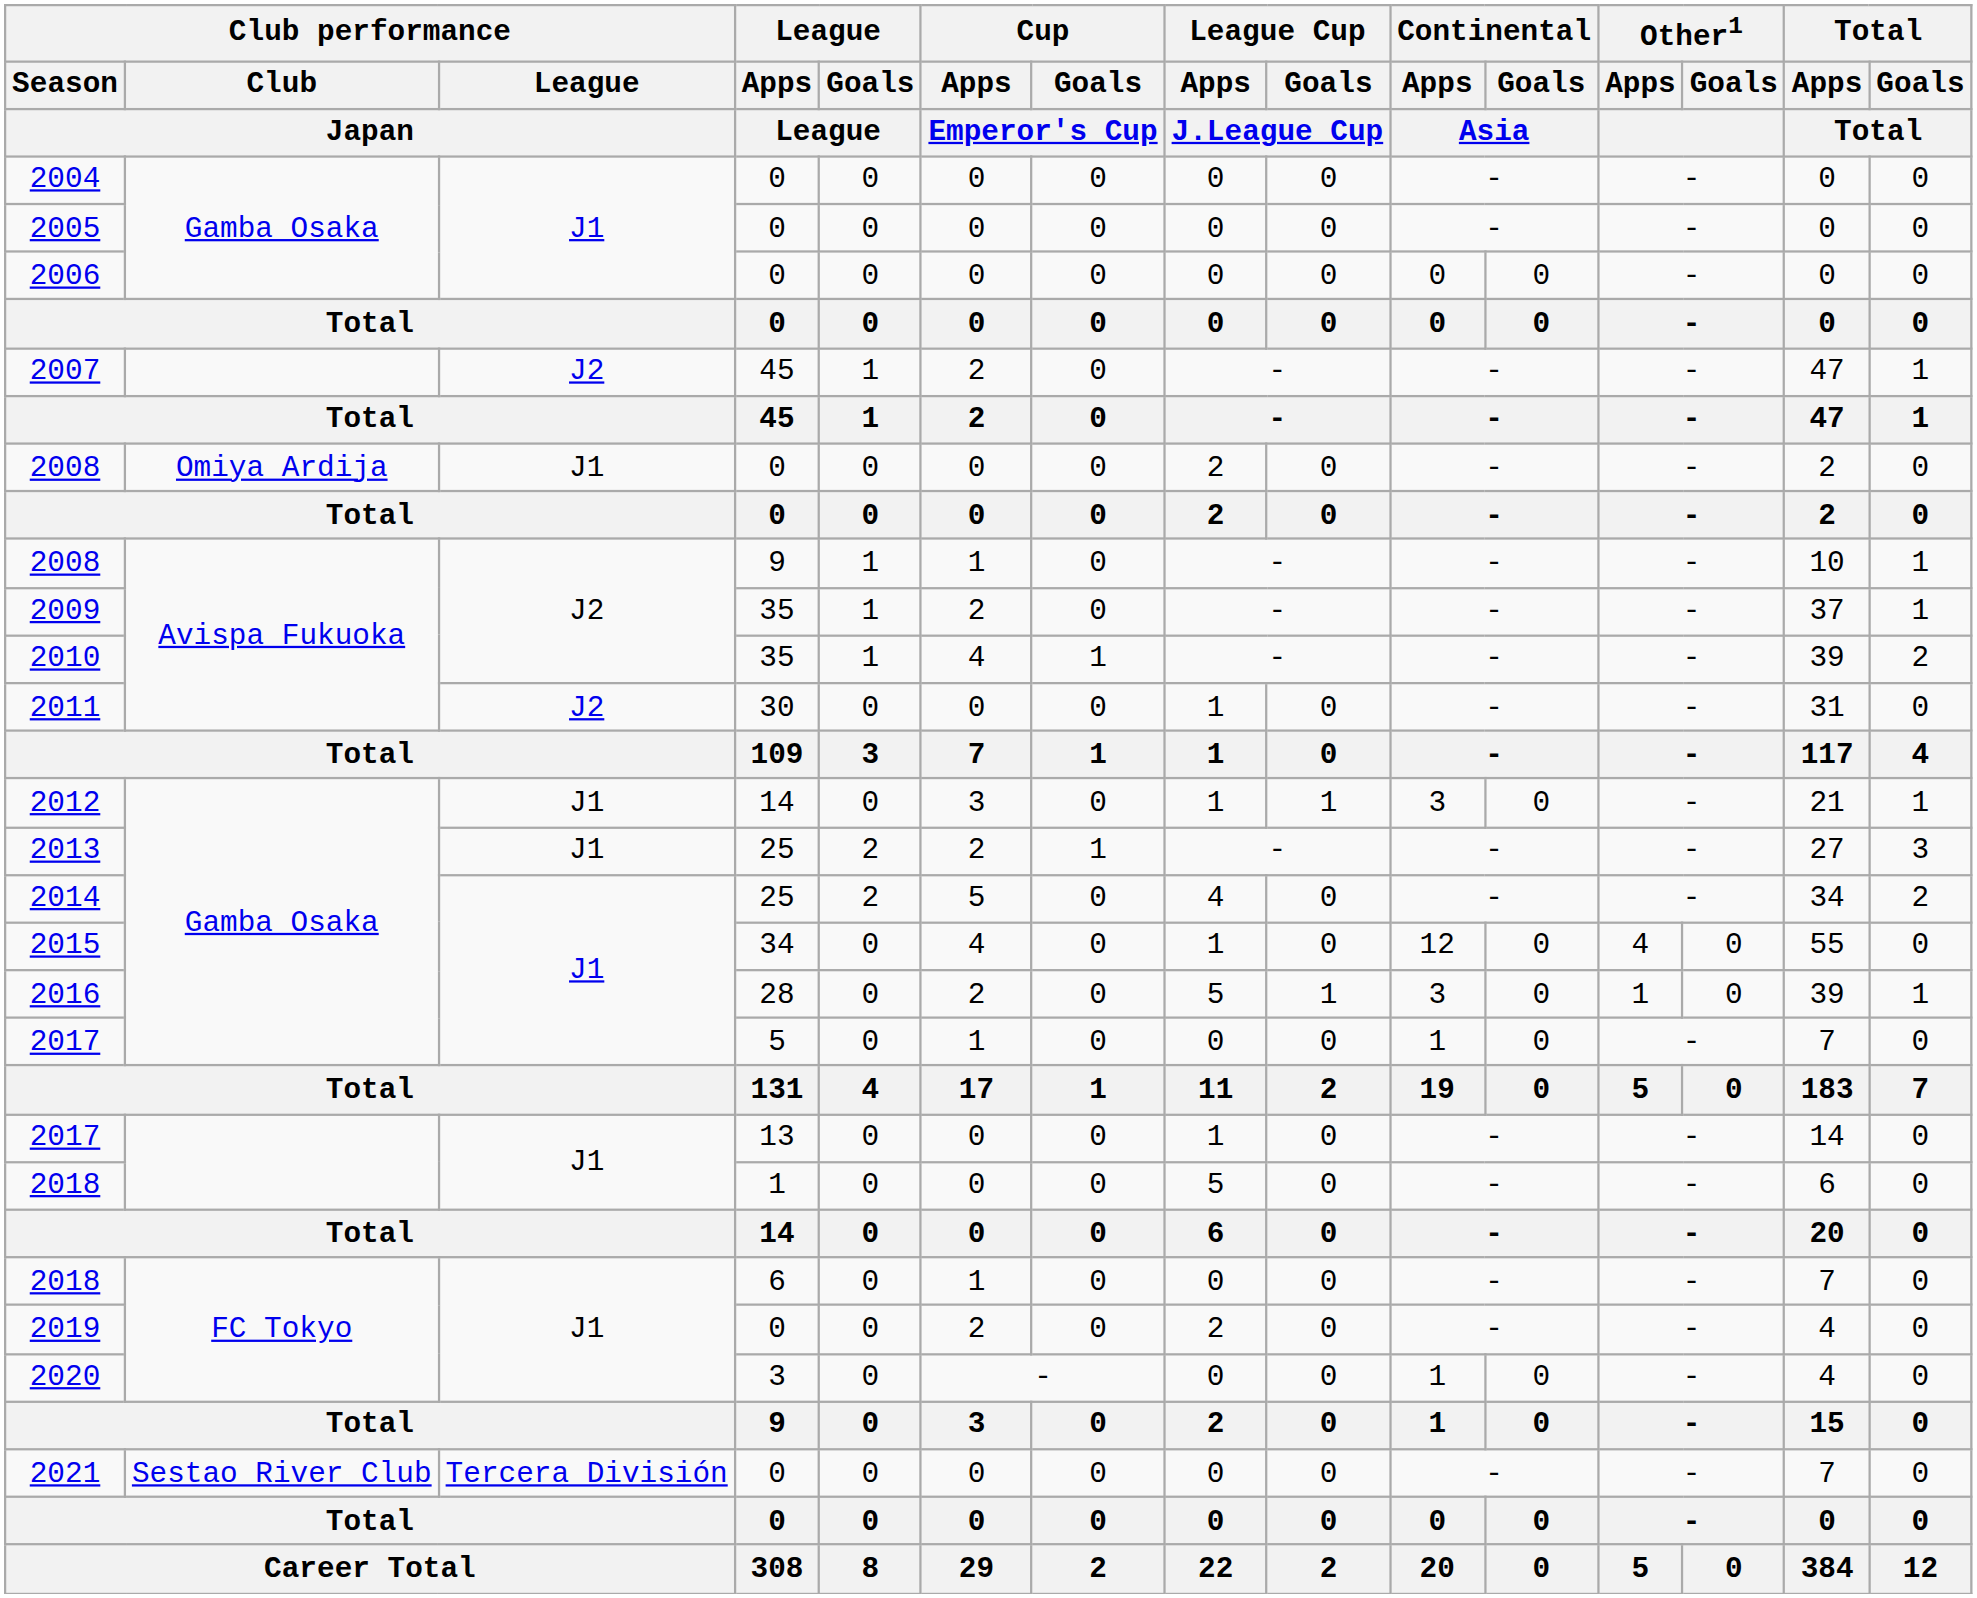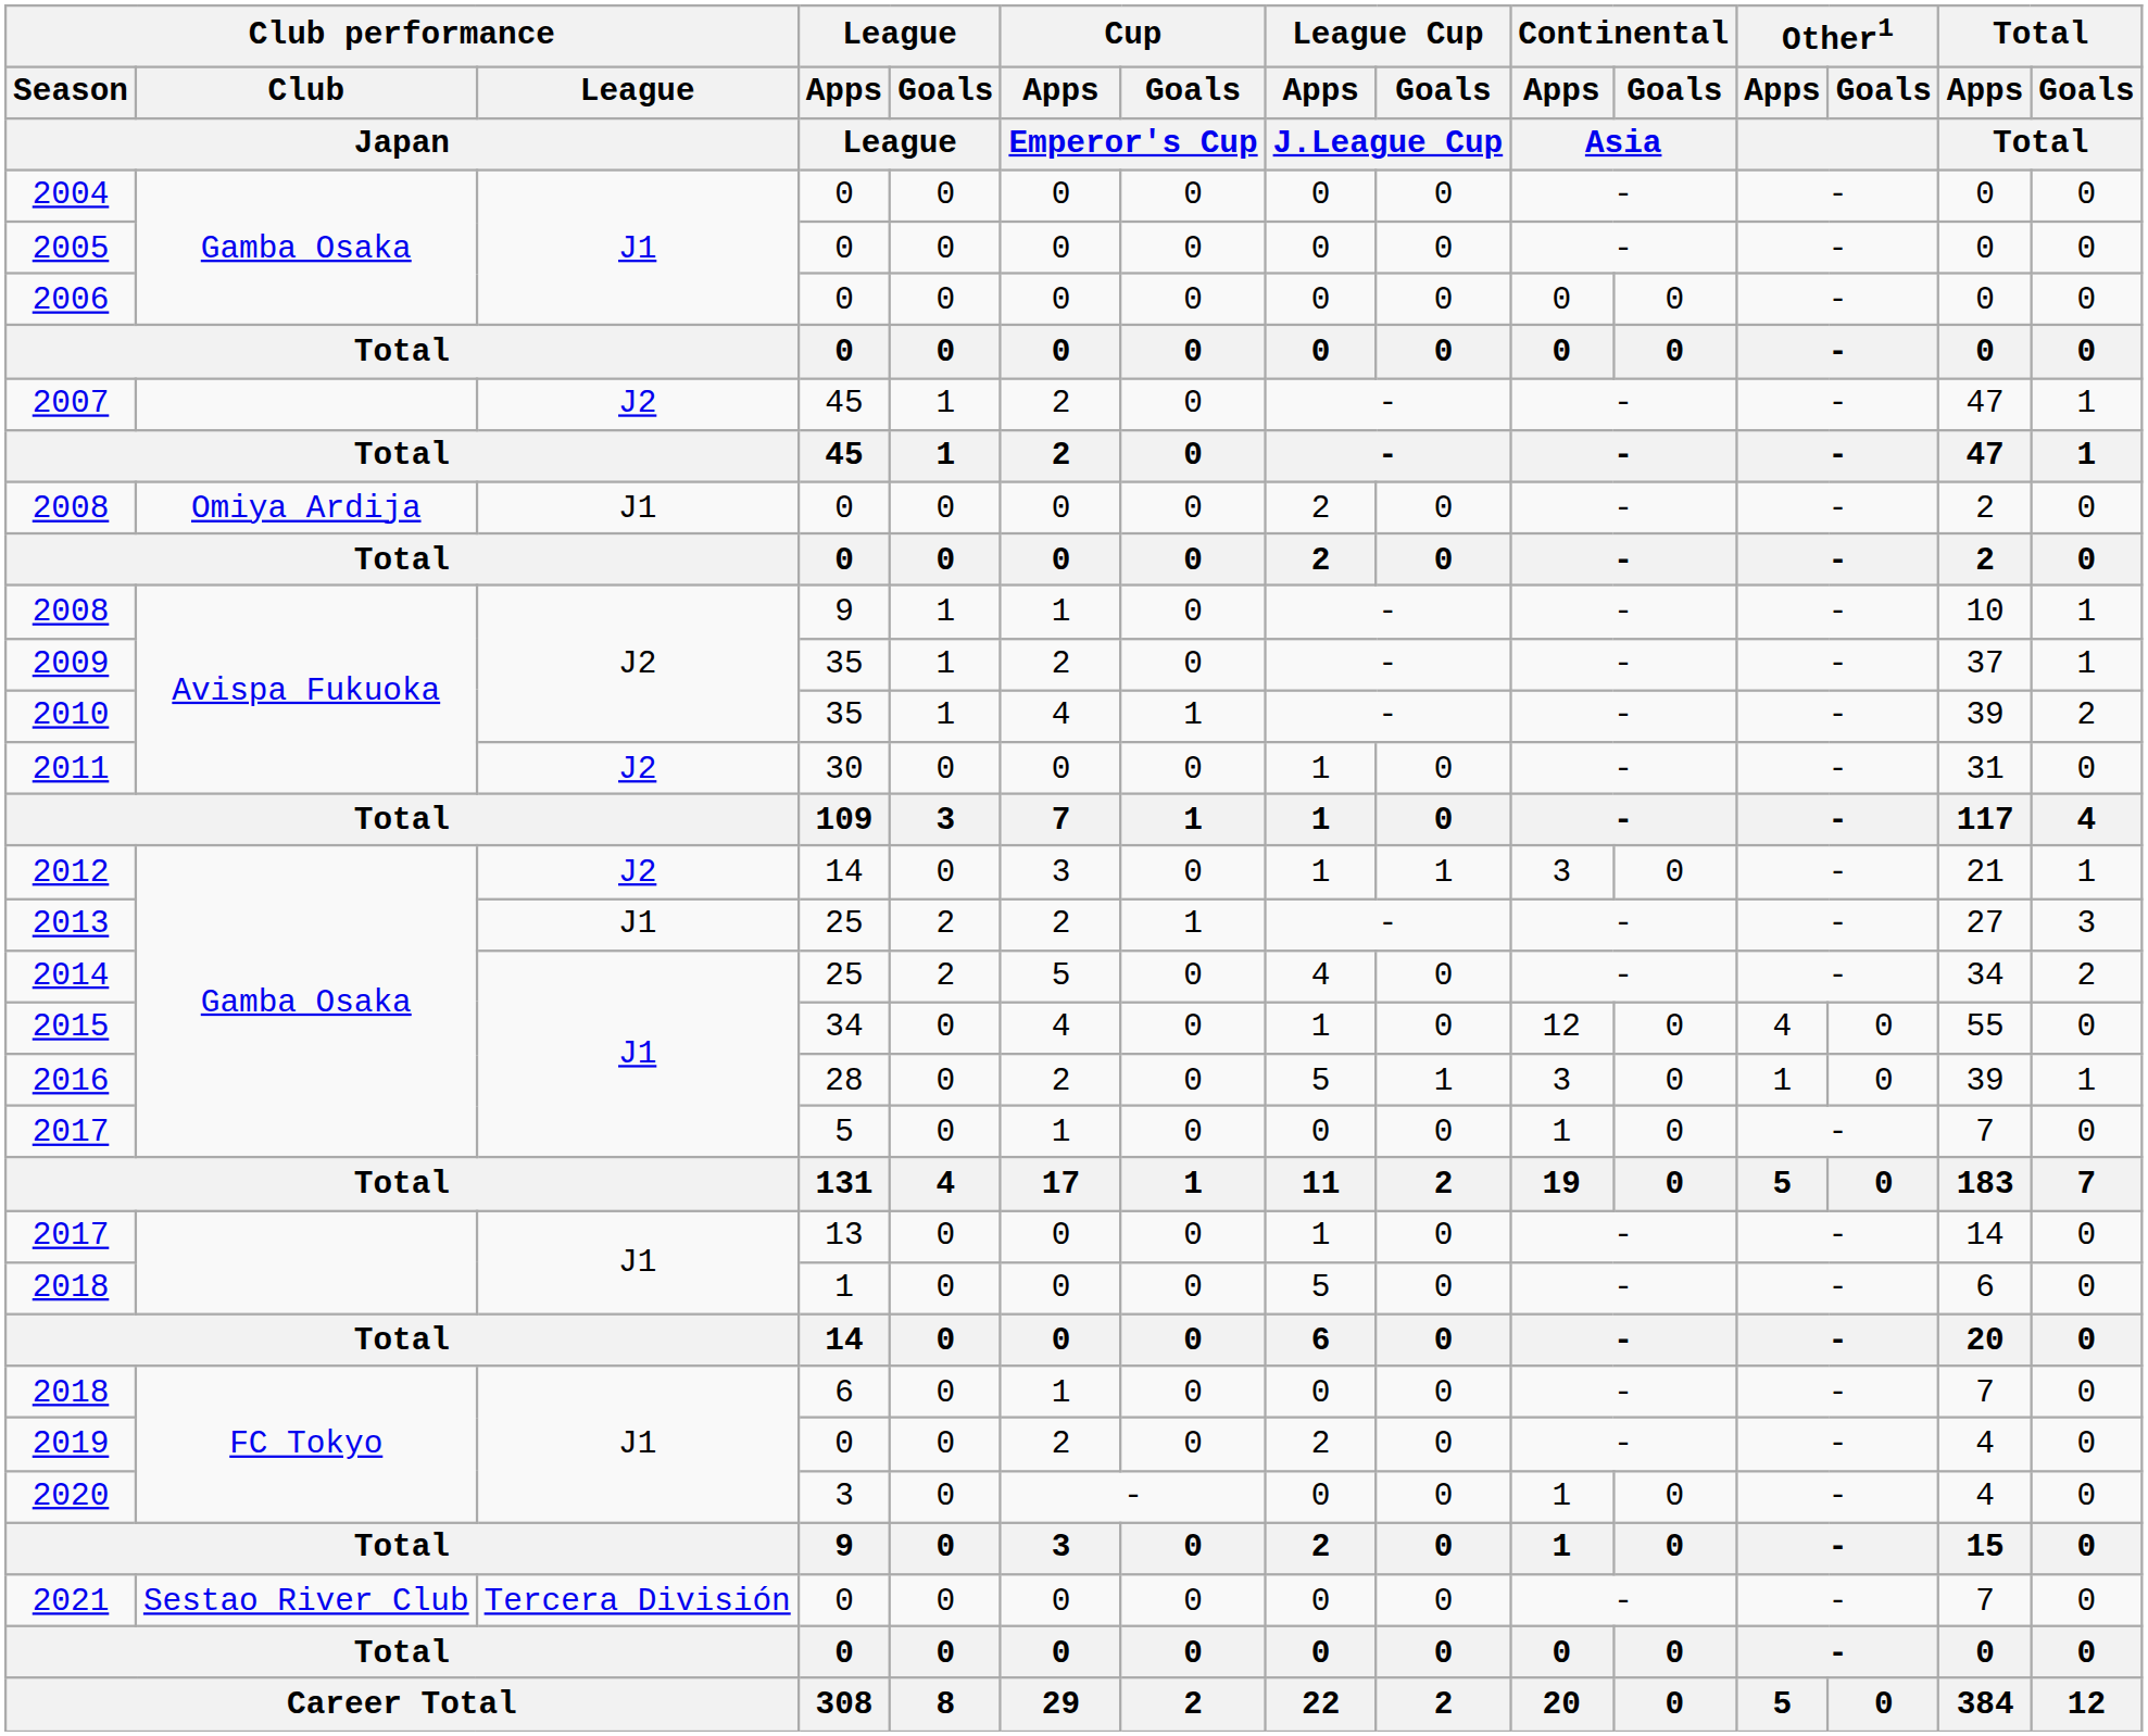 <table class="wikitable" style="text-align:center">
 <tr>
 <th colspan=3>Club performance</th>
 <th colspan=2>League</th>
 <th colspan=2>Cup</th>
 <th colspan=2>League Cup</th>
 <th colspan=2>Continental</th>
 <th colspan=2>Other<sup>1</sup></th>
 <th colspan=2>Total</th>
 </tr>
 <tr>
 <th>Season</th>
 <th>Club</th>
 <th>League</th>
 <th>Apps</th>
 <th>Goals</th>
 <th>Apps</th>
 <th>Goals</th>
 <th>Apps</th>
 <th>Goals</th>
 <th>Apps</th>
 <th>Goals</th>
 <th>Apps</th>
 <th>Goals</th>
 <th>Apps</th>
 <th>Goals</th>
 </tr>
 <tr>
 <th colspan=3>Japan</th>
 <th colspan=2>League</th>
 <th colspan=2><a href='#'>Emperor's Cup</a></th>
 <th colspan=2><a href='#'>J.League Cup</a></th>
 <th colspan=2><a href='#'>Asia</a></th>
 <th colspan=2></th>
 <th colspan=2>Total</th>
 </tr>
 <tr>
 <td><a href='#'>2004</a></td>
 <td rowspan="3"><a href='#'>Gamba Osaka</a></td>
 <td rowspan="3"><a href='#'>J1</a></td>
 <td>0</td>
 <td>0</td>
 <td>0</td>
 <td>0</td>
 <td>0</td>
 <td>0</td>
 <td colspan="2">-</td>
 <td colspan="2">-</td>
 <td>0</td>
 <td>0</td>
 </tr>
 <tr>
 <td><a href='#'>2005</a></td>
 <td>0</td>
 <td>0</td>
 <td>0</td>
 <td>0</td>
 <td>0</td>
 <td>0</td>
 <td colspan="2">-</td>
 <td colspan="2">-</td>
 <td>0</td>
 <td>0</td>
 </tr>
 <tr>
 <td><a href='#'>2006</a></td>
 <td>0</td>
 <td>0</td>
 <td>0</td>
 <td>0</td>
 <td>0</td>
 <td>0</td>
 <td>0</td>
 <td>0</td>
 <td colspan="2">-</td>
 <td>0</td>
 <td>0</td>
 </tr>
 <tr>
 <th colspan=3>Total</th>
 <th>0</th>
 <th>0</th>
 <th>0</th>
 <th>0</th>
 <th>0</th>
 <th>0</th>
 <th>0</th>
 <th>0</th>
 <th colspan="2">-</th>
 <th>0</th>
 <th>0</th>
 </tr>
 <tr>
 <td><a href='#'>2007</a></td>
 <td></td>
 <td><a href='#'>J2</a></td>
 <td>45</td>
 <td>1</td>
 <td>2</td>
 <td>0</td>
 <td colspan="2">-</td>
 <td colspan="2">-</td>
 <td colspan="2">-</td>
 <td>47</td>
 <td>1</td>
 </tr>
 <tr>
 <th colspan=3>Total</th>
 <th>45</th>
 <th>1</th>
 <th>2</th>
 <th>0</th>
 <th colspan="2">-</th>
 <th colspan="2">-</th>
 <th colspan="2">-</th>
 <th>47</th>
 <th>1</th>
 </tr>
 <tr>
 <td><a href='#'>2008</a></td>
 <td><a href='#'>Omiya Ardija</a></td>
 <td>J1</td>
 <td>0</td>
 <td>0</td>
 <td>0</td>
 <td>0</td>
 <td>2</td>
 <td>0</td>
 <td colspan="2">-</td>
 <td colspan="2">-</td>
 <td>2</td>
 <td>0</td>
 </tr>
 <tr>
 <th colspan=3>Total</th>
 <th>0</th>
 <th>0</th>
 <th>0</th>
 <th>0</th>
 <th>2</th>
 <th>0</th>
 <th colspan="2">-</th>
 <th colspan="2">-</th>
 <th>2</th>
 <th>0</th>
 </tr>
 <tr>
 <td><a href='#'>2008</a></td>
 <td rowspan="4"><a href='#'>Avispa Fukuoka</a></td>
 <td rowspan="3">J2</td>
 <td>9</td>
 <td>1</td>
 <td>1</td>
 <td>0</td>
 <td colspan="2">-</td>
 <td colspan="2">-</td>
 <td colspan="2">-</td>
 <td>10</td>
 <td>1</td>
 </tr>
 <tr>
 <td><a href='#'>2009</a></td>
 <td>35</td>
 <td>1</td>
 <td>2</td>
 <td>0</td>
 <td colspan="2">-</td>
 <td colspan="2">-</td>
 <td colspan="2">-</td>
 <td>37</td>
 <td>1</td>
 </tr>
 <tr>
 <td><a href='#'>2010</a></td>
 <td>35</td>
 <td>1</td>
 <td>4</td>
 <td>1</td>
 <td colspan="2">-</td>
 <td colspan="2">-</td>
 <td colspan="2">-</td>
 <td>39</td>
 <td>2</td>
 </tr>
 <tr>
 <td><a href='#'>2011</a></td>
 <td><a href='#'>J2</a></td>
 <td>30</td>
 <td>0</td>
 <td>0</td>
 <td>0</td>
 <td>1</td>
 <td>0</td>
 <td colspan="2">-</td>
 <td colspan="2">-</td>
 <td>31</td>
 <td>0</td>
 </tr>
 <tr>
 <th colspan=3>Total</th>
 <th>109</th>
 <th>3</th>
 <th>7</th>
 <th>1</th>
 <th>1</th>
 <th>0</th>
 <th colspan="2">-</th>
 <th colspan="2">-</th>
 <th>117</th>
 <th>4</th>
 </tr>
 <tr>
 <td><a href='#'>2012</a></td>
 <td rowspan="6"><a href='#'>Gamba Osaka</a></td>
-<td rowspan="1">J1</td>
+<td><a href='#'>J2</a></td>
 <td>14</td>
 <td>0</td>
 <td>3</td>
 <td>0</td>
 <td>1</td>
 <td>1</td>
 <td>3</td>
 <td>0</td>
 <td colspan="2">-</td>
 <td>21</td>
 <td>1</td>
 </tr>
 <tr>
 <td><a href='#'>2013</a></td>
 <td>J1</td>
 <td>25</td>
 <td>2</td>
 <td>2</td>
 <td>1</td>
 <td colspan="2">-</td>
 <td colspan="2">-</td>
 <td colspan="2">-</td>
 <td>27</td>
 <td>3</td>
 </tr>
 <tr>
 <td><a href='#'>2014</a></td>
 <td rowspan="4"><a href='#'>J1</a></td>
 <td>25</td>
 <td>2</td>
 <td>5</td>
 <td>0</td>
 <td>4</td>
 <td>0</td>
 <td colspan="2">-</td>
 <td colspan="2">-</td>
 <td>34</td>
 <td>2</td>
 </tr>
 <tr>
 <td><a href='#'>2015</a></td>
 <td>34</td>
 <td>0</td>
 <td>4</td>
 <td>0</td>
 <td>1</td>
 <td>0</td>
 <td>12</td>
 <td>0</td>
 <td>4</td>
 <td>0</td>
 <td>55</td>
 <td>0</td>
 </tr>
 <tr>
 <td><a href='#'>2016</a></td>
 <td>28</td>
 <td>0</td>
 <td>2</td>
 <td>0</td>
 <td>5</td>
 <td>1</td>
 <td>3</td>
 <td>0</td>
 <td>1</td>
 <td>0</td>
 <td>39</td>
 <td>1</td>
 </tr>
 <tr>
 <td><a href='#'>2017</a></td>
 <td>5</td>
 <td>0</td>
 <td>1</td>
 <td>0</td>
 <td>0</td>
 <td>0</td>
 <td>1</td>
 <td>0</td>
 <td colspan="2">-</td>
 <td>7</td>
 <td>0</td>
 </tr>
 <tr>
 <th colspan=3>Total</th>
 <th>131</th>
 <th>4</th>
 <th>17</th>
 <th>1</th>
 <th>11</th>
 <th>2</th>
 <th>19</th>
 <th>0</th>
 <th>5</th>
 <th>0</th>
 <th>183</th>
 <th>7</th>
 </tr>
 <tr>
 <td><a href='#'>2017</a></td>
 <td rowspan="2"></td>
 <td rowspan="2">J1</td>
 <td>13</td>
 <td>0</td>
 <td>0</td>
 <td>0</td>
 <td>1</td>
 <td>0</td>
 <td colspan="2">-</td>
 <td colspan="2">-</td>
 <td>14</td>
 <td>0</td>
 </tr>
 <tr>
 <td><a href='#'>2018</a></td>
 <td>1</td>
 <td>0</td>
 <td>0</td>
 <td>0</td>
 <td>5</td>
 <td>0</td>
 <td colspan="2">-</td>
 <td colspan="2">-</td>
 <td>6</td>
 <td>0</td>
 </tr>
 <tr>
 <th colspan=3>Total</th>
 <th>14</th>
 <th>0</th>
 <th>0</th>
 <th>0</th>
 <th>6</th>
 <th>0</th>
 <th colspan="2">-</th>
 <th colspan="2">-</th>
 <th>20</th>
 <th>0</th>
 </tr>
 <tr>
 <td><a href='#'>2018</a></td>
 <td rowspan="3"><a href='#'>FC Tokyo</a></td>
 <td rowspan="3">J1</td>
 <td>6</td>
 <td>0</td>
 <td>1</td>
 <td>0</td>
 <td>0</td>
 <td>0</td>
 <td colspan="2">-</td>
 <td colspan="2">-</td>
 <td>7</td>
 <td>0</td>
 </tr>
 <tr>
 <td><a href='#'>2019</a></td>
 <td>0</td>
 <td>0</td>
 <td>2</td>
 <td>0</td>
 <td>2</td>
 <td>0</td>
 <td colspan="2">-</td>
 <td colspan="2">-</td>
 <td>4</td>
 <td>0</td>
 </tr>
 <tr>
 <td><a href='#'>2020</a></td>
 <td>3</td>
 <td>0</td>
 <td colspan="2">-</td>
 <td>0</td>
 <td>0</td>
 <td>1</td>
 <td>0</td>
 <td colspan="2">-</td>
 <td>4</td>
 <td>0</td>
 </tr>
 <tr>
 <th colspan=3>Total</th>
 <th>9</th>
 <th>0</th>
 <th>3</th>
 <th>0</th>
 <th>2</th>
 <th>0</th>
 <th>1</th>
 <th>0</th>
 <th colspan="2">-</th>
 <th>15</th>
 <th>0</th>
 </tr>
 <tr>
 <td><a href='#'>2021</a></td>
 <td><a href='#'>Sestao River Club</a></td>
 <td><a href='#'>Tercera División</a></td>
 <td>0</td>
 <td>0</td>
 <td>0</td>
 <td>0</td>
 <td>0</td>
 <td>0</td>
 <td colspan="2">-</td>
 <td colspan="2">-</td>
 <td>7</td>
 <td>0</td>
 </tr>
 <tr>
 <th colspan=3>Total</th>
 <th>0</th>
 <th>0</th>
 <th>0</th>
 <th>0</th>
 <th>0</th>
 <th>0</th>
 <th>0</th>
 <th>0</th>
 <th colspan="2">-</th>
 <th>0</th>
 <th>0</th>
 </tr>
 <tr>
 <th colspan=3>Career Total</th>
 <th>308</th>
 <th>8</th>
 <th>29</th>
 <th>2</th>
 <th>22</th>
 <th>2</th>
 <th>20</th>
 <th>0</th>
 <th>5</th>
 <th>0</th>
 <th>384</th>
 <th>12</th>
 </tr>
 </table>
